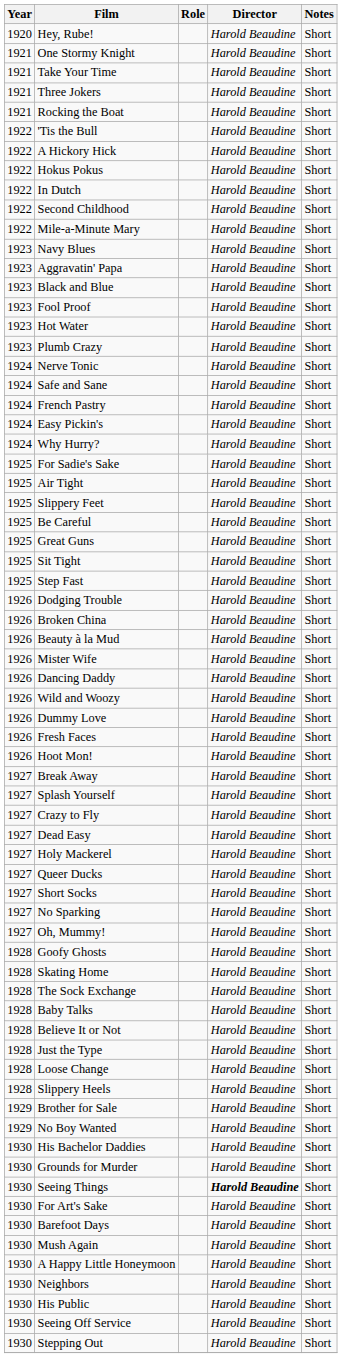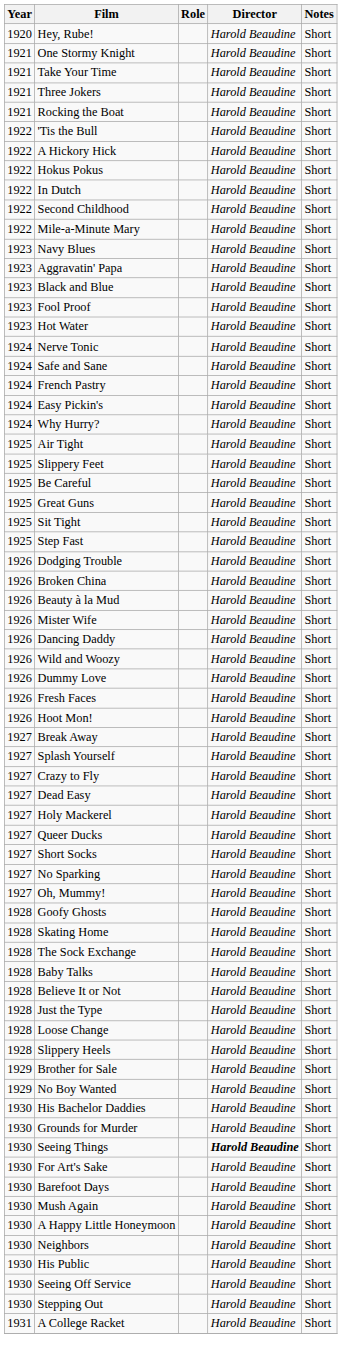 <table class=wikitable sortable>
 <tr>
 <th>Year</th>
 <th>Film</th>
 <th>Role</th>
 <th>Director</th>
 <th class=unsortable>Notes</th>
 </tr>
 <tr>
 <td>1920</td>
 <td>Hey, Rube!</td>
 <td></td>
 <td><em>Harold Beaudine</em></td>
 <td>Short</td>
 </tr>
 <tr>
 <td>1921</td>
 <td>One Stormy Knight</td>
 <td></td>
 <td><em>Harold Beaudine</em></td>
 <td>Short</td>
 </tr>
 <tr>
 <td>1921</td>
 <td>Take Your Time</td>
 <td></td>
 <td><em>Harold Beaudine</em></td>
 <td>Short</td>
 </tr>
 <tr>
 <td>1921</td>
 <td>Three Jokers</td>
 <td></td>
 <td><em>Harold Beaudine</em></td>
 <td>Short</td>
 </tr>
 <tr>
 <td>1921</td>
 <td>Rocking the Boat</td>
 <td></td>
 <td><em>Harold Beaudine</em></td>
 <td>Short</td>
 </tr>
 <tr>
 <td>1922</td>
 <td>'Tis the Bull</td>
 <td></td>
 <td><em>Harold Beaudine</em></td>
 <td>Short</td>
 </tr>
 <tr>
 <td>1922</td>
 <td>A Hickory Hick</td>
 <td></td>
 <td><em>Harold Beaudine</em></td>
 <td>Short</td>
 </tr>
 <tr>
 <td>1922</td>
 <td>Hokus Pokus</td>
 <td></td>
 <td><em>Harold Beaudine</em></td>
 <td>Short</td>
 </tr>
 <tr>
 <td>1922</td>
 <td>In Dutch</td>
 <td></td>
 <td><em>Harold Beaudine</em></td>
 <td>Short</td>
 </tr>
 <tr>
 <td>1922</td>
 <td>Second Childhood</td>
 <td></td>
 <td><em>Harold Beaudine</em></td>
 <td>Short</td>
 </tr>
 <tr>
 <td>1922</td>
 <td>Mile-a-Minute Mary</td>
 <td></td>
 <td><em>Harold Beaudine</em></td>
 <td>Short</td>
 </tr>
 <tr>
 <td>1923</td>
 <td>Navy Blues</td>
 <td></td>
 <td><em>Harold Beaudine</em></td>
 <td>Short</td>
 </tr>
 <tr>
 <td>1923</td>
 <td>Aggravatin' Papa</td>
 <td></td>
 <td><em>Harold Beaudine</em></td>
 <td>Short</td>
 </tr>
 <tr>
 <td>1923</td>
 <td>Black and Blue</td>
 <td></td>
 <td><em>Harold Beaudine</em></td>
 <td>Short</td>
 </tr>
 <tr>
 <td>1923</td>
 <td>Fool Proof</td>
 <td></td>
 <td><em>Harold Beaudine</em></td>
 <td>Short</td>
 </tr>
 <tr>
 <td>1923</td>
 <td>Hot Water</td>
 <td></td>
 <td><em>Harold Beaudine</em></td>
 <td>Short</td>
 </tr>
 <tr>
-<td>1923</td>
-<td>Plumb Crazy</td>
-<td></td>
-<td><em>Harold Beaudine</em></td>
-<td>Short</td>
-</tr>
-<tr>
 <td>1924</td>
 <td>Nerve Tonic</td>
 <td></td>
 <td><em>Harold Beaudine</em></td>
 <td>Short</td>
 </tr>
 <tr>
 <td>1924</td>
 <td>Safe and Sane</td>
 <td></td>
 <td><em>Harold Beaudine</em></td>
 <td>Short</td>
 </tr>
 <tr>
 <td>1924</td>
 <td>French Pastry</td>
 <td></td>
 <td><em>Harold Beaudine</em></td>
 <td>Short</td>
 </tr>
 <tr>
 <td>1924</td>
 <td>Easy Pickin's</td>
 <td></td>
 <td><em>Harold Beaudine</em></td>
 <td>Short</td>
 </tr>
 <tr>
 <td>1924</td>
 <td>Why Hurry?</td>
-<td></td>
-<td><em>Harold Beaudine</em></td>
-<td>Short</td>
-</tr>
-<tr>
-<td>1925</td>
-<td>For Sadie's Sake</td>
 <td></td>
 <td><em>Harold Beaudine</em></td>
 <td>Short</td>
 </tr>
 <tr>
 <td>1925</td>
 <td>Air Tight</td>
 <td></td>
 <td><em>Harold Beaudine</em></td>
 <td>Short</td>
 </tr>
 <tr>
 <td>1925</td>
 <td>Slippery Feet</td>
 <td></td>
 <td><em>Harold Beaudine</em></td>
 <td>Short</td>
 </tr>
 <tr>
 <td>1925</td>
 <td>Be Careful</td>
 <td></td>
 <td><em>Harold Beaudine</em></td>
 <td>Short</td>
 </tr>
 <tr>
 <td>1925</td>
 <td>Great Guns</td>
 <td></td>
 <td><em>Harold Beaudine</em></td>
 <td>Short</td>
 </tr>
 <tr>
 <td>1925</td>
 <td>Sit Tight</td>
 <td></td>
 <td><em>Harold Beaudine</em></td>
 <td>Short</td>
 </tr>
 <tr>
 <td>1925</td>
 <td>Step Fast</td>
 <td></td>
 <td><em>Harold Beaudine</em></td>
 <td>Short</td>
 </tr>
 <tr>
 <td>1926</td>
 <td>Dodging Trouble</td>
 <td></td>
 <td><em>Harold Beaudine</em></td>
 <td>Short</td>
 </tr>
 <tr>
 <td>1926</td>
 <td>Broken China</td>
 <td></td>
 <td><em>Harold Beaudine</em></td>
 <td>Short</td>
 </tr>
 <tr>
 <td>1926</td>
 <td>Beauty à la Mud</td>
 <td></td>
 <td><em>Harold Beaudine</em></td>
 <td>Short</td>
 </tr>
 <tr>
 <td>1926</td>
 <td>Mister Wife</td>
 <td></td>
 <td><em>Harold Beaudine</em></td>
 <td>Short</td>
 </tr>
 <tr>
 <td>1926</td>
 <td>Dancing Daddy</td>
 <td></td>
 <td><em>Harold Beaudine</em></td>
 <td>Short</td>
 </tr>
 <tr>
 <td>1926</td>
 <td>Wild and Woozy</td>
 <td></td>
 <td><em>Harold Beaudine</em></td>
 <td>Short</td>
 </tr>
 <tr>
 <td>1926</td>
 <td>Dummy Love</td>
 <td></td>
 <td><em>Harold Beaudine</em></td>
 <td>Short</td>
 </tr>
 <tr>
 <td>1926</td>
 <td>Fresh Faces</td>
 <td></td>
 <td><em>Harold Beaudine</em></td>
 <td>Short</td>
 </tr>
 <tr>
 <td>1926</td>
 <td>Hoot Mon!</td>
 <td></td>
 <td><em>Harold Beaudine</em></td>
 <td>Short</td>
 </tr>
 <tr>
 <td>1927</td>
 <td>Break Away</td>
 <td></td>
 <td><em>Harold Beaudine</em></td>
 <td>Short</td>
 </tr>
 <tr>
 <td>1927</td>
 <td>Splash Yourself</td>
 <td></td>
 <td><em>Harold Beaudine</em></td>
 <td>Short</td>
 </tr>
 <tr>
 <td>1927</td>
 <td>Crazy to Fly</td>
 <td></td>
 <td><em>Harold Beaudine</em></td>
 <td>Short</td>
 </tr>
 <tr>
 <td>1927</td>
 <td>Dead Easy</td>
 <td></td>
 <td><em>Harold Beaudine</em></td>
 <td>Short</td>
 </tr>
 <tr>
 <td>1927</td>
 <td>Holy Mackerel</td>
 <td></td>
 <td><em>Harold Beaudine</em></td>
 <td>Short</td>
 </tr>
 <tr>
 <td>1927</td>
 <td>Queer Ducks</td>
 <td></td>
 <td><em>Harold Beaudine</em></td>
 <td>Short</td>
 </tr>
 <tr>
 <td>1927</td>
 <td>Short Socks</td>
 <td></td>
 <td><em>Harold Beaudine</em></td>
 <td>Short</td>
 </tr>
 <tr>
 <td>1927</td>
 <td>No Sparking</td>
 <td></td>
 <td><em>Harold Beaudine</em></td>
 <td>Short</td>
 </tr>
 <tr>
 <td>1927</td>
 <td>Oh, Mummy!</td>
 <td></td>
 <td><em>Harold Beaudine</em></td>
 <td>Short</td>
 </tr>
 <tr>
 <td>1928</td>
 <td>Goofy Ghosts</td>
 <td></td>
 <td><em>Harold Beaudine</em></td>
 <td>Short</td>
 </tr>
 <tr>
 <td>1928</td>
 <td>Skating Home</td>
 <td></td>
 <td><em>Harold Beaudine</em></td>
 <td>Short</td>
 </tr>
 <tr>
 <td>1928</td>
 <td>The Sock Exchange</td>
 <td></td>
 <td><em>Harold Beaudine</em></td>
 <td>Short</td>
 </tr>
 <tr>
 <td>1928</td>
 <td>Baby Talks</td>
 <td></td>
 <td><em>Harold Beaudine</em></td>
 <td>Short</td>
 </tr>
 <tr>
 <td>1928</td>
 <td>Believe It or Not</td>
 <td></td>
 <td><em>Harold Beaudine</em></td>
 <td>Short</td>
 </tr>
 <tr>
 <td>1928</td>
 <td>Just the Type</td>
 <td></td>
 <td><em>Harold Beaudine</em></td>
 <td>Short</td>
 </tr>
 <tr>
 <td>1928</td>
 <td>Loose Change</td>
 <td></td>
 <td><em>Harold Beaudine</em></td>
 <td>Short</td>
 </tr>
 <tr>
 <td>1928</td>
 <td>Slippery Heels</td>
 <td></td>
 <td><em>Harold Beaudine</em></td>
 <td>Short</td>
 </tr>
 <tr>
 <td>1929</td>
 <td>Brother for Sale</td>
 <td></td>
 <td><em>Harold Beaudine</em></td>
 <td>Short</td>
 </tr>
 <tr>
 <td>1929</td>
 <td>No Boy Wanted</td>
 <td></td>
 <td><em>Harold Beaudine</em></td>
 <td>Short</td>
 </tr>
 <tr>
 <td>1930</td>
 <td>His Bachelor Daddies</td>
 <td></td>
 <td><em>Harold Beaudine</em></td>
 <td>Short</td>
 </tr>
 <tr>
 <td>1930</td>
 <td>Grounds for Murder</td>
 <td></td>
 <td><em>Harold Beaudine</em></td>
 <td>Short</td>
 </tr>
 <tr>
 <td>1930</td>
 <td>Seeing Things</td>
 <td></td>
 <td><strong><em>Harold Beaudine</em></strong></td>
 <td>Short</td>
 </tr>
 <tr>
 <td>1930</td>
 <td>For Art's Sake</td>
 <td></td>
 <td><em>Harold Beaudine</em></td>
 <td>Short</td>
 </tr>
 <tr>
 <td>1930</td>
 <td>Barefoot Days</td>
 <td></td>
 <td><em>Harold Beaudine</em></td>
 <td>Short</td>
 </tr>
 <tr>
 <td>1930</td>
 <td>Mush Again</td>
 <td></td>
 <td><em>Harold Beaudine</em></td>
 <td>Short</td>
 </tr>
 <tr>
 <td>1930</td>
 <td>A Happy Little Honeymoon</td>
 <td></td>
 <td><em>Harold Beaudine</em></td>
 <td>Short</td>
 </tr>
 <tr>
 <td>1930</td>
 <td>Neighbors</td>
 <td></td>
 <td><em>Harold Beaudine</em></td>
 <td>Short</td>
 </tr>
 <tr>
 <td>1930</td>
 <td>His Public</td>
 <td></td>
 <td><em>Harold Beaudine</em></td>
 <td>Short</td>
 </tr>
 <tr>
 <td>1930</td>
 <td>Seeing Off Service</td>
 <td></td>
 <td><em>Harold Beaudine</em></td>
 <td>Short</td>
 </tr>
 <tr>
 <td>1930</td>
 <td>Stepping Out</td>
 <td></td>
 <td><em>Harold Beaudine</em></td>
 <td>Short</td>
 </tr>
 <tr>
+<td>1931</td>
+<td>A College Racket</td>
+<td></td>
+<td><em>Harold Beaudine</em></td>
+<td>Short</td>
+</tr>
+<tr>
 </tr>
 </table>
